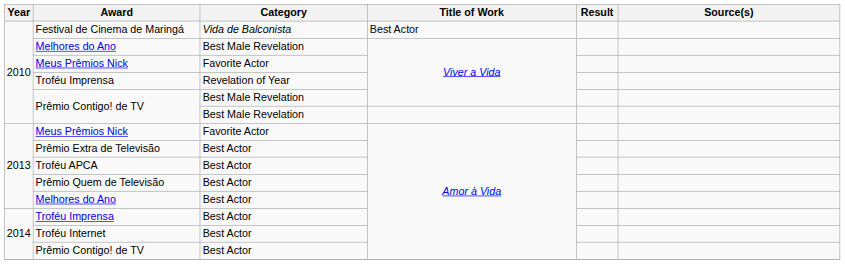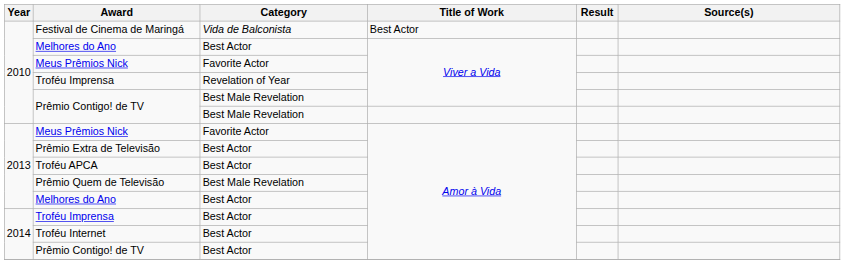 <table class="wikitable">
 <tr>
 <th width=1%>Year</th>
 <th width=20%>Award</th>
 <th width=20%>Category</th>
 <th width=25%>Title of Work</th>
 <th width=5%>Result</th>
 <th>Source(s)</th>
 </tr>
 <tr>
 <td rowspan=6>2010</td>
 <td>Festival de Cinema de Maringá</td>
 <td><em>Vida de Balconista</em></td>
 <td>Best Actor</td>
 <td></td>
 <td></td>
 </tr>
 <tr>
 <td><a href='#'>Melhores do Ano</a></td>
-<td>Best Male Revelation</td>
+<td>Best Actor</td>
 <td rowspan=4 style="text-align:center;"><em><a href='#'>Viver a Vida</a></em></td>
 <td></td>
 <td></td>
 </tr>
 <tr>
 <td><a href='#'>Meus Prêmios Nick</a></td>
 <td>Favorite Actor</td>
 <td></td>
 <td></td>
 </tr>
 <tr>
 <td>Troféu Imprensa</td>
 <td>Revelation of Year</td>
 <td></td>
 <td></td>
 </tr>
 <tr>
 <td rowspan=2>Prêmio Contigo! de TV</td>
 <td>Best Male Revelation</td>
 <td></td>
 <td></td>
 </tr>
 <tr>
 <td>Best Male Revelation</td>
 <td></td>
 <td></td>
 <td></td>
 </tr>
 <tr>
 <td rowspan=5>2013</td>
 <td><a href='#'>Meus Prêmios Nick</a></td>
 <td>Favorite Actor</td>
 <td rowspan=8 style="text-align:center;"><em><a href='#'>Amor à Vida</a></em></td>
 <td></td>
 <td></td>
 </tr>
 <tr>
 <td>Prêmio Extra de Televisão</td>
 <td>Best Actor</td>
 <td></td>
 <td></td>
 </tr>
 <tr>
 <td>Troféu APCA</td>
 <td>Best Actor</td>
 <td></td>
 <td></td>
 </tr>
 <tr>
 <td>Prêmio Quem de Televisão</td>
-<td>Best Actor</td>
+<td>Best Male Revelation</td>
 <td></td>
 <td></td>
 </tr>
 <tr>
 <td><a href='#'>Melhores do Ano</a></td>
 <td>Best Actor</td>
 <td></td>
 <td></td>
 </tr>
 <tr>
 <td rowspan=3>2014</td>
 <td><a href='#'>Troféu Imprensa</a></td>
 <td>Best Actor</td>
 <td></td>
 <td></td>
 </tr>
 <tr>
 <td>Troféu Internet</td>
 <td>Best Actor</td>
 <td></td>
 <td></td>
 </tr>
 <tr>
 <td>Prêmio Contigo! de TV</td>
 <td>Best Actor</td>
 <td></td>
 <td></td>
 </tr>
 <tr>
 </tr>
 </table>
